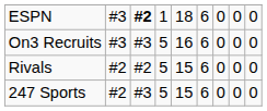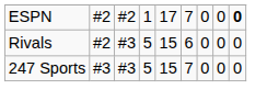 <table class="wikitable">
 <tr>
 </tr>
 <tr>
 <td>ESPN </td>
-<td>#3</td>
-<td><strong>#2</strong></td>
+<td>#2</td>
+<td>#2</td>
 <td>1</td>
-<td>18</td>
-<td>6</td>
+<td>17</td>
+<td>7</td>
 <td>0</td>
 <td>0</td>
-<td>0</td>
-</tr>
-<tr>
-<td>On3 Recruits </td>
-<td>#3</td>
-<td>#3</td>
-<td>5</td>
-<td>16</td>
-<td>6</td>
-<td>0</td>
-<td>0</td>
-<td>0</td>
+<td><strong>0</strong></td>
 </tr>
 <tr>
 <td>Rivals </td>
 <td>#2</td>
-<td>#2</td>
+<td>#3</td>
 <td>5</td>
 <td>15</td>
 <td>6</td>
 <td>0</td>
 <td>0</td>
 <td>0</td>
 </tr>
 <tr>
 <td>247 Sports </td>
-<td>#2</td>
+<td>#3</td>
 <td>#3</td>
 <td>5</td>
 <td>15</td>
-<td>6</td>
+<td>7</td>
 <td>0</td>
 <td>0</td>
 <td>0</td>
 </tr>
 </table>
